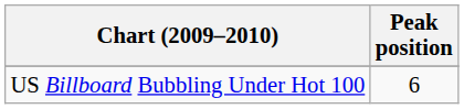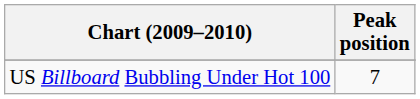 <table class="wikitable sortable">
 <tr>
 <th align="left">Chart (2009–2010)</th>
 <th align="center">Peak<br>position</th>
 </tr>
 <tr>
 </tr>
 <tr>
 <td>US <em><a href='#'>Billboard</a></em> <a href='#'>Bubbling Under Hot 100</a></td>
-<td align="center">6</td>
+<td align="center">7</td>
 </tr>
 </table>
